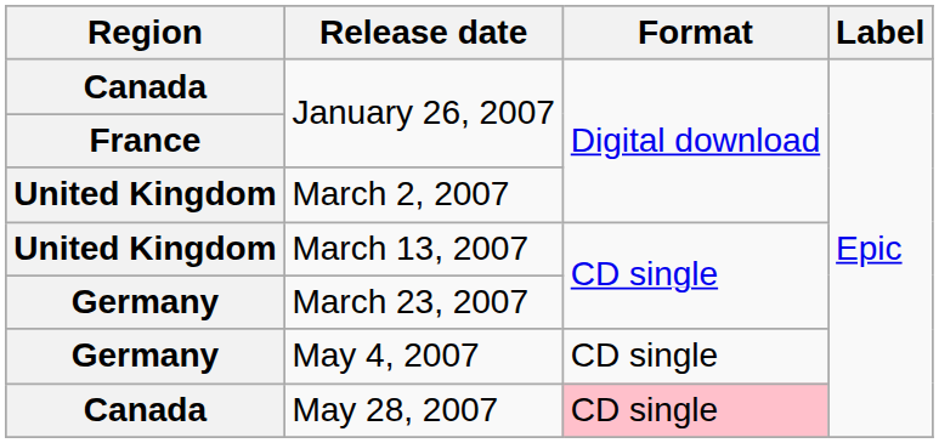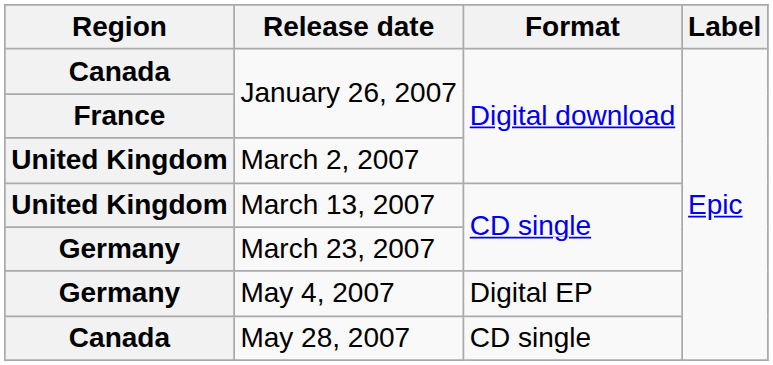 <table class="wikitable plainrowheaders">
 <tr>
 <th scope="col">Region</th>
 <th scope="col">Release date</th>
 <th scope="col">Format</th>
 <th scope="col">Label</th>
 </tr>
 <tr>
 <th scope="row">Canada</th>
 <td rowspan="2">January 26, 2007</td>
 <td rowspan="3"><a href='#'>Digital download</a></td>
 <td rowspan="7"><a href='#'>Epic</a></td>
 </tr>
 <tr>
 <th scope="row">France</th>
 </tr>
 <tr>
 <th scope="row">United Kingdom</th>
 <td>March 2, 2007</td>
 </tr>
 <tr>
 <th scope="row">United Kingdom</th>
 <td>March 13, 2007</td>
 <td rowspan="2"><a href='#'>CD single</a></td>
 </tr>
 <tr>
 <th scope="row">Germany</th>
 <td>March 23, 2007</td>
 </tr>
 <tr>
 <th scope="row">Germany</th>
 <td>May 4, 2007</td>
-<td>CD single</td>
+<td>Digital EP</td>
 </tr>
 <tr>
 <th scope="row">Canada</th>
 <td>May 28, 2007</td>
-<td style="background: pink;">CD single</td>
+<td>CD single</td>
 </tr>
 </table>
